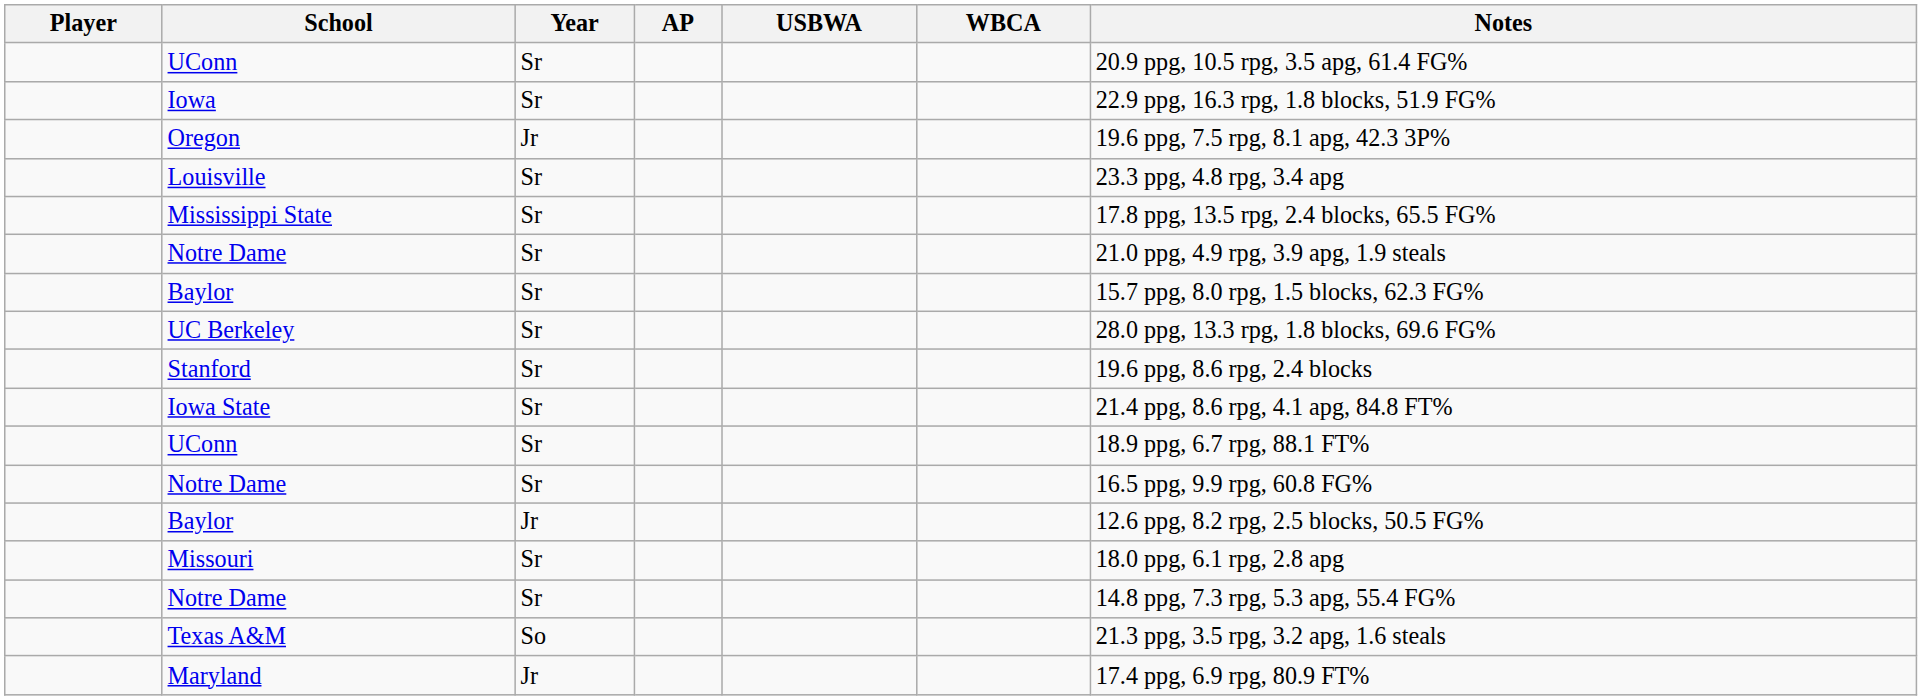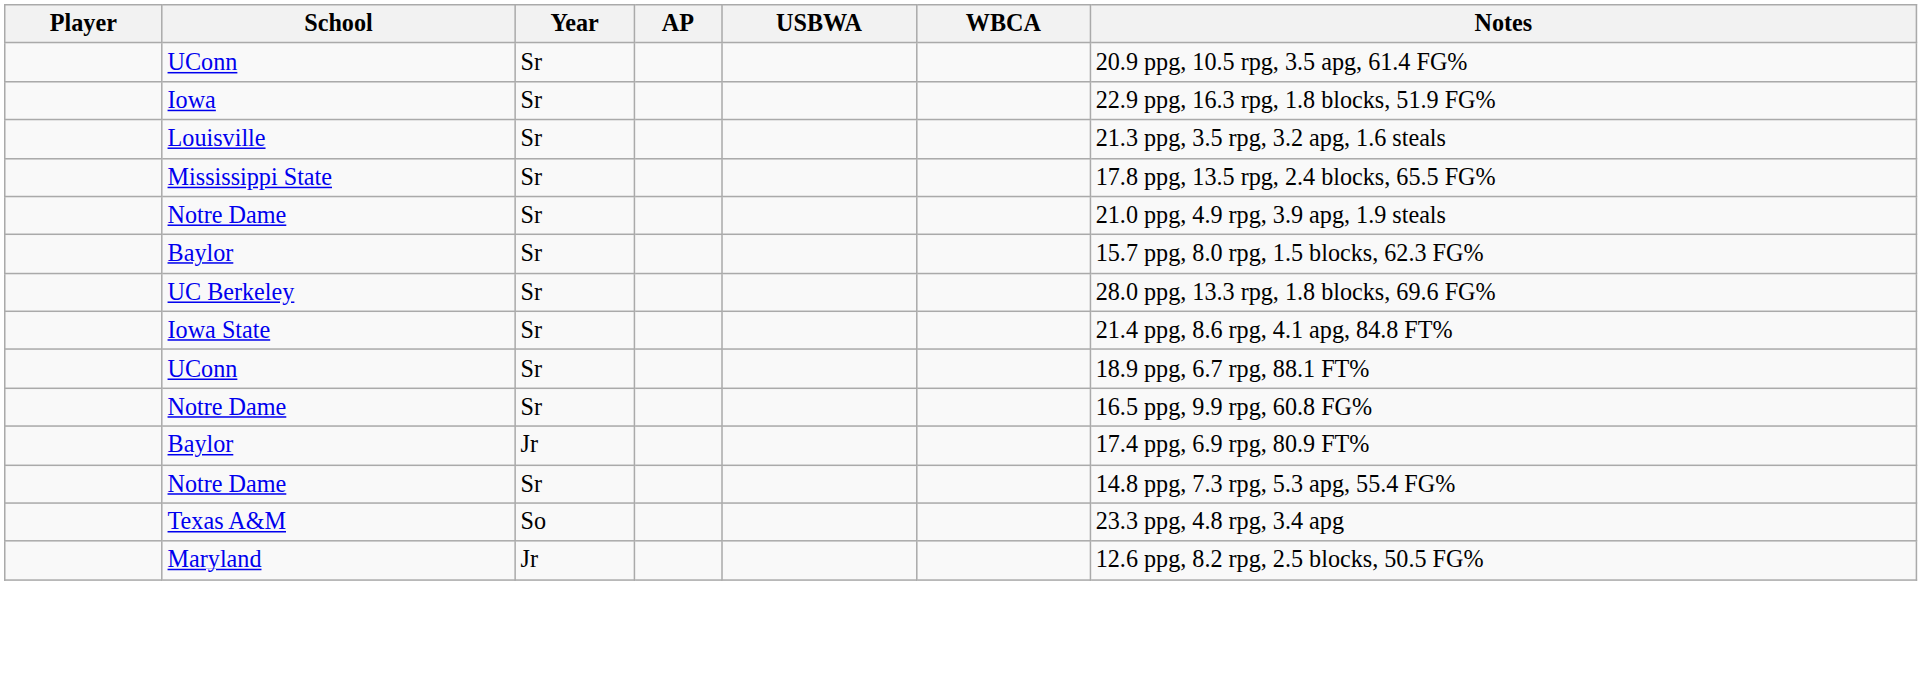 <table class="wikitable sortable" style="width:80%;">
 <tr>
 <th>Player</th>
 <th>School</th>
 <th>Year</th>
 <th>AP</th>
 <th>USBWA</th>
 <th>WBCA</th>
 <th>Notes</th>
 </tr>
 <tr>
 <td></td>
 <td><a href='#'>UConn</a></td>
 <td>Sr</td>
 <td></td>
 <td></td>
 <td></td>
 <td>20.9 ppg, 10.5 rpg, 3.5 apg, 61.4 FG%</td>
 </tr>
 <tr>
 <td></td>
 <td><a href='#'>Iowa</a></td>
 <td>Sr</td>
 <td></td>
 <td></td>
 <td></td>
 <td>22.9 ppg, 16.3 rpg, 1.8 blocks, 51.9 FG%</td>
 </tr>
 <tr>
 <td></td>
-<td><a href='#'>Oregon</a></td>
-<td>Jr</td>
-<td></td>
-<td></td>
-<td></td>
-<td>19.6 ppg, 7.5 rpg, 8.1 apg, 42.3 3P%</td>
-</tr>
-<tr>
-<td></td>
 <td><a href='#'>Louisville</a></td>
 <td>Sr</td>
 <td></td>
 <td></td>
 <td></td>
-<td>23.3 ppg, 4.8 rpg, 3.4 apg</td>
+<td>21.3 ppg, 3.5 rpg, 3.2 apg, 1.6 steals</td>
 </tr>
 <tr>
 <td></td>
 <td><a href='#'>Mississippi State</a></td>
 <td>Sr</td>
 <td></td>
 <td></td>
 <td></td>
 <td>17.8 ppg, 13.5 rpg, 2.4 blocks, 65.5 FG%</td>
 </tr>
 <tr>
 <td></td>
 <td><a href='#'>Notre Dame</a></td>
 <td>Sr</td>
 <td></td>
 <td></td>
 <td></td>
 <td>21.0 ppg, 4.9 rpg, 3.9 apg, 1.9 steals</td>
 </tr>
 <tr>
 <td></td>
 <td><a href='#'>Baylor</a></td>
 <td>Sr</td>
 <td></td>
 <td></td>
 <td></td>
 <td>15.7 ppg, 8.0 rpg, 1.5 blocks, 62.3 FG%</td>
 </tr>
 <tr>
 <td></td>
 <td><a href='#'>UC Berkeley</a></td>
 <td>Sr</td>
 <td></td>
 <td></td>
 <td></td>
 <td>28.0 ppg, 13.3 rpg, 1.8 blocks, 69.6 FG%</td>
 </tr>
 <tr>
 <td></td>
-<td><a href='#'>Stanford</a></td>
-<td>Sr</td>
-<td></td>
-<td></td>
-<td></td>
-<td>19.6 ppg, 8.6 rpg, 2.4 blocks</td>
-</tr>
-<tr>
-<td></td>
 <td><a href='#'>Iowa State</a></td>
 <td>Sr</td>
 <td></td>
 <td></td>
 <td></td>
 <td>21.4 ppg, 8.6 rpg, 4.1 apg, 84.8 FT%</td>
 </tr>
 <tr>
 <td></td>
 <td><a href='#'>UConn</a></td>
 <td>Sr</td>
 <td></td>
 <td></td>
 <td></td>
 <td>18.9 ppg, 6.7 rpg, 88.1 FT%</td>
 </tr>
 <tr>
 <td></td>
 <td><a href='#'>Notre Dame</a></td>
 <td>Sr</td>
 <td></td>
 <td></td>
 <td></td>
 <td>16.5 ppg, 9.9 rpg, 60.8 FG%</td>
 </tr>
 <tr>
 <td></td>
 <td><a href='#'>Baylor</a></td>
 <td>Jr</td>
 <td></td>
 <td></td>
 <td></td>
-<td>12.6 ppg, 8.2 rpg, 2.5 blocks, 50.5 FG%</td>
-</tr>
-<tr>
-<td></td>
-<td><a href='#'>Missouri</a></td>
-<td>Sr</td>
-<td></td>
-<td></td>
-<td></td>
-<td>18.0 ppg, 6.1 rpg, 2.8 apg</td>
+<td>17.4 ppg, 6.9 rpg, 80.9 FT%</td>
 </tr>
 <tr>
 <td></td>
 <td><a href='#'>Notre Dame</a></td>
 <td>Sr</td>
 <td></td>
 <td></td>
 <td></td>
 <td>14.8 ppg, 7.3 rpg, 5.3 apg, 55.4 FG%</td>
 </tr>
 <tr>
 <td></td>
 <td><a href='#'>Texas A&M</a></td>
 <td>So</td>
 <td></td>
 <td></td>
 <td></td>
-<td>21.3 ppg, 3.5 rpg, 3.2 apg, 1.6 steals</td>
+<td>23.3 ppg, 4.8 rpg, 3.4 apg</td>
 </tr>
 <tr>
 <td></td>
 <td><a href='#'>Maryland</a></td>
 <td>Jr</td>
 <td></td>
 <td></td>
 <td></td>
-<td>17.4 ppg, 6.9 rpg, 80.9 FT%</td>
+<td>12.6 ppg, 8.2 rpg, 2.5 blocks, 50.5 FG%</td>
 </tr>
 </table>
